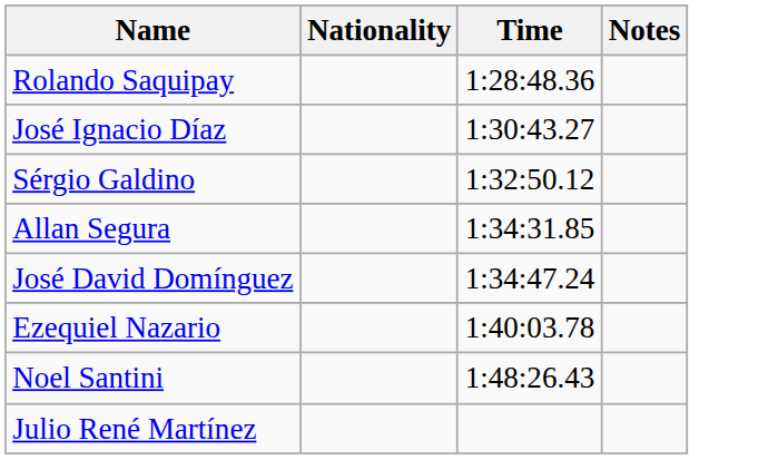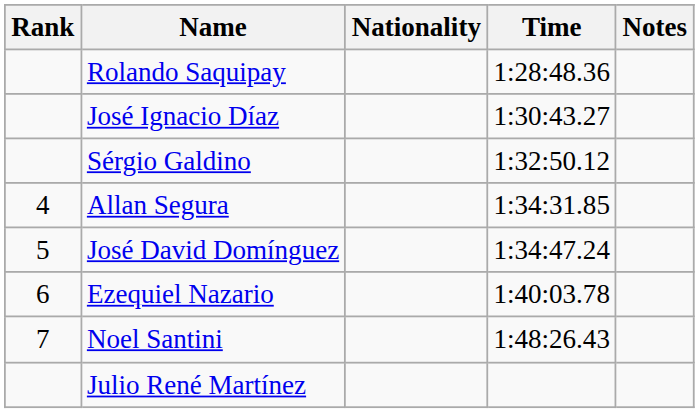 <table class="wikitable sortable" style="text-align:center;font-size:95%">
 <tr>
+<th>Rank</th>
 <th>Name</th>
 <th>Nationality</th>
 <th>Time</th>
 <th>Notes</th>
 </tr>
 <tr>
+<td></td>
 <td align=left><a href='#'>Rolando Saquipay</a></td>
 <td align=left></td>
 <td>1:28:48.36</td>
 <td></td>
 </tr>
 <tr>
+<td></td>
 <td align=left><a href='#'>José Ignacio Díaz</a></td>
 <td align=left></td>
 <td>1:30:43.27</td>
 <td></td>
 </tr>
 <tr>
+<td></td>
 <td align=left><a href='#'>Sérgio Galdino</a></td>
 <td align=left></td>
 <td>1:32:50.12</td>
 <td></td>
 </tr>
 <tr>
+<td>4</td>
 <td align=left><a href='#'>Allan Segura</a></td>
 <td align=left></td>
 <td>1:34:31.85</td>
 <td></td>
 </tr>
 <tr>
+<td>5</td>
 <td align=left><a href='#'>José David Domínguez</a></td>
 <td align=left></td>
 <td>1:34:47.24</td>
 <td></td>
 </tr>
 <tr>
+<td>6</td>
 <td align=left><a href='#'>Ezequiel Nazario</a></td>
 <td align=left></td>
 <td>1:40:03.78</td>
 <td></td>
 </tr>
 <tr>
+<td>7</td>
 <td align=left><a href='#'>Noel Santini</a></td>
 <td align=left></td>
 <td>1:48:26.43</td>
 <td></td>
 </tr>
 <tr>
+<td></td>
 <td align=left><a href='#'>Julio René Martínez</a></td>
 <td align=left></td>
 <td></td>
 <td></td>
 </tr>
 </table>
